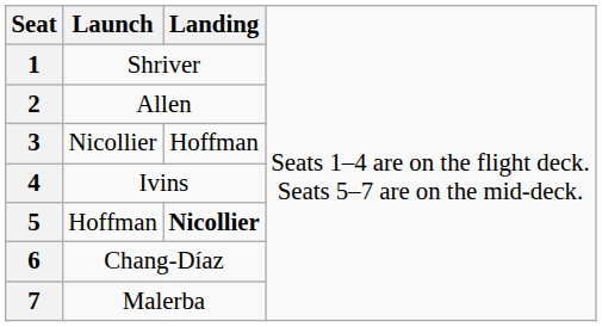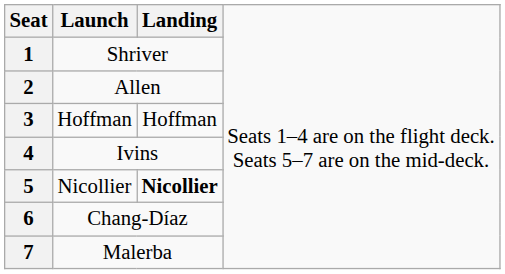 <table class="wikitable" style="text-align:center">
 <tr>
 <th>Seat</th>
 <th>Launch</th>
 <th>Landing</th>
 <td rowspan=8><br>Seats 1–4 are on the flight deck.<br>Seats 5–7 are on the mid-deck.</td>
 </tr>
 <tr>
 <th>1</th>
 <td colspan=2>Shriver</td>
 </tr>
 <tr>
 <th>2</th>
 <td colspan=2>Allen</td>
 </tr>
 <tr>
 <th>3</th>
-<td>Nicollier</td>
+<td>Hoffman</td>
 <td>Hoffman</td>
 </tr>
 <tr>
 <th>4</th>
 <td colspan=2>Ivins</td>
 </tr>
 <tr>
 <th>5</th>
-<td>Hoffman</td>
+<td>Nicollier</td>
 <td><strong>Nicollier</strong></td>
 </tr>
 <tr>
 <th>6</th>
 <td colspan=2>Chang-Díaz</td>
 </tr>
 <tr>
 <th>7</th>
 <td colspan=2>Malerba</td>
 </tr>
 </table>
